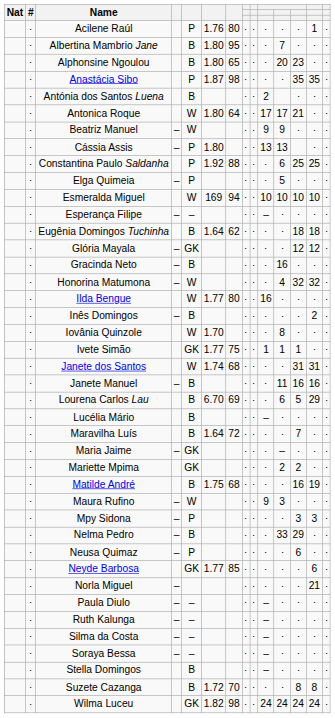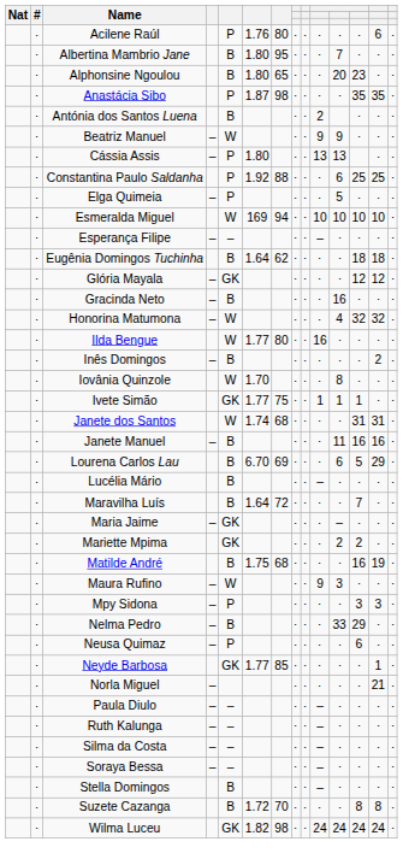 <table class="wikitable plainrowheaders sortable" style="text-align:center">
 <tr>
 <th scope="col" rowspan="3">Nat</th>
 <th scope="col" rowspan="3">#</th>
 <th scope="col" rowspan="3">Name</th>
 <th scope="col" rowspan="3"></th>
 <th scope="col" rowspan="3"></th>
 <th scope="col" rowspan="3"></th>
 <th scope="col" rowspan="3"></th>
 <th colspan="1"></th>
 <th colspan="1"></th>
 <th colspan="3"></th>
 <th colspan="1"></th>
 <th colspan="1"></th>
 </tr>
 <tr>
 <th colspan="1"></th>
 <th colspan="1"></th>
 <th colspan="1"></th>
 <th colspan="1"></th>
 <th colspan="1"></th>
 <th colspan="1"></th>
 <th colspan="1"></th>
 </tr>
 <tr>
 <th scope="col" rowspan="1"></th>
 <th scope="col" rowspan="1"></th>
 <th scope="col" rowspan="1"></th>
 <th scope="col" rowspan="1"></th>
 <th scope="col" rowspan="1"></th>
 <th scope="col" rowspan="1"></th>
 <th scope="col" rowspan="1"></th>
 </tr>
 <tr>
 <td></td>
 <td>⋅</td>
 <td>Acilene Raúl</td>
 <td></td>
 <td>P</td>
 <td>1.76</td>
 <td>80</td>
 <td>⋅</td>
 <td>⋅</td>
 <td>⋅</td>
 <td>⋅</td>
 <td>⋅</td>
-<td data-sort-value="01">1</td>
+<td data-sort-value="06">6</td>
 <td>⋅</td>
 </tr>
 <tr>
 <td></td>
 <td>⋅</td>
 <td>Albertina Mambrio <em>Jane</em></td>
 <td></td>
 <td data-sort-value="2">B</td>
 <td>1.80</td>
 <td>95</td>
 <td>⋅</td>
 <td>⋅</td>
 <td>⋅</td>
 <td data-sort-value="07">7</td>
 <td>⋅</td>
 <td>⋅</td>
 <td>⋅</td>
 </tr>
 <tr>
 <td></td>
 <td>⋅</td>
 <td>Alphonsine Ngoulou</td>
 <td></td>
 <td data-sort-value="2">B</td>
 <td>1.80</td>
 <td>65</td>
 <td>⋅</td>
 <td>⋅</td>
 <td>⋅</td>
 <td>20</td>
 <td>23</td>
 <td>⋅</td>
 <td>⋅</td>
 </tr>
 <tr>
 <td></td>
 <td>⋅</td>
 <td><a href='#'>Anastácia Sibo</a></td>
 <td></td>
 <td>P</td>
 <td>1.87</td>
 <td>98</td>
 <td>⋅</td>
 <td>⋅</td>
 <td>⋅</td>
 <td>⋅</td>
 <td>35</td>
 <td>35</td>
 <td>⋅</td>
 </tr>
 <tr>
 <td></td>
 <td>⋅</td>
 <td data-sort-value="Antonia">Antónia dos Santos <em>Luena</em></td>
 <td></td>
 <td data-sort-value="2">B</td>
 <td></td>
 <td></td>
 <td>⋅</td>
 <td>⋅</td>
 <td data-sort-value="02">2</td>
 <td data-sort-value="⋅"><a href='#'></a></td>
 <td>⋅</td>
-<td>⋅</td>
-<td>⋅</td>
-</tr>
-<tr>
-<td></td>
-<td>⋅</td>
-<td>Antonica Roque</td>
-<td></td>
-<td data-sort-value="3">W</td>
-<td>1.80</td>
-<td>64</td>
-<td>⋅</td>
-<td>⋅</td>
-<td>17</td>
-<td>17</td>
-<td>21</td>
 <td>⋅</td>
 <td>⋅</td>
 </tr>
 <tr>
 <td></td>
 <td>⋅</td>
 <td>Beatriz Manuel</td>
 <td>–</td>
 <td data-sort-value="3">W</td>
 <td></td>
 <td></td>
 <td>⋅</td>
 <td>⋅</td>
 <td data-sort-value="09">9</td>
 <td data-sort-value="09">9</td>
 <td>⋅</td>
 <td>⋅</td>
 <td>⋅</td>
 </tr>
 <tr>
 <td></td>
 <td>⋅</td>
 <td data-sort-value="Cassia">Cássia Assis</td>
 <td>–</td>
 <td>P</td>
 <td>1.80</td>
 <td></td>
 <td>⋅</td>
 <td>⋅</td>
 <td>13</td>
 <td>13</td>
 <td data-sort-value="⋅"><a href='#'></a></td>
 <td>⋅</td>
 <td>⋅</td>
 </tr>
 <tr>
 <td></td>
 <td>⋅</td>
 <td>Constantina Paulo <em>Saldanha</em></td>
 <td></td>
 <td>P</td>
 <td>1.92</td>
 <td>88</td>
 <td>⋅</td>
 <td>⋅</td>
 <td>⋅</td>
 <td data-sort-value="06">6</td>
 <td>25</td>
 <td>25</td>
 <td>⋅</td>
 </tr>
 <tr>
 <td></td>
 <td>⋅</td>
 <td>Elga Quimeia</td>
 <td>–</td>
 <td>P</td>
 <td></td>
 <td></td>
 <td>⋅</td>
 <td>⋅</td>
 <td>⋅</td>
 <td data-sort-value="05">5</td>
 <td>⋅</td>
 <td>⋅</td>
 <td>⋅</td>
 </tr>
 <tr>
 <td></td>
 <td>⋅</td>
 <td>Esmeralda Miguel</td>
 <td></td>
 <td>W</td>
 <td>169</td>
 <td>94</td>
 <td>⋅</td>
 <td>⋅</td>
 <td>10</td>
 <td>10</td>
 <td>10</td>
 <td>10</td>
 <td>⋅</td>
 </tr>
 <tr>
 <td></td>
 <td>⋅</td>
 <td>Esperança Filipe</td>
 <td>–</td>
 <td>–</td>
 <td></td>
 <td></td>
 <td>⋅</td>
 <td>⋅</td>
 <td>–</td>
 <td>⋅</td>
 <td>⋅</td>
 <td>⋅</td>
 <td>⋅</td>
 </tr>
 <tr>
 <td></td>
 <td>⋅</td>
 <td>Eugênia Domingos <em>Tuchinha</em></td>
 <td></td>
 <td data-sort-value="2">B</td>
 <td>1.64</td>
 <td>62</td>
 <td>⋅</td>
 <td>⋅</td>
 <td>⋅</td>
 <td>⋅</td>
 <td>18</td>
 <td>18</td>
 <td>⋅</td>
 </tr>
 <tr>
 <td></td>
 <td>⋅</td>
 <td>Glória Mayala</td>
 <td>–</td>
 <td data-sort-value="1">GK</td>
 <td></td>
 <td></td>
 <td>⋅</td>
 <td>⋅</td>
 <td>⋅</td>
 <td>⋅</td>
 <td>12</td>
 <td>12</td>
 <td>⋅</td>
 </tr>
 <tr>
 <td></td>
 <td>⋅</td>
 <td>Gracinda Neto</td>
 <td>–</td>
 <td data-sort-value="2">B</td>
 <td></td>
 <td></td>
 <td>⋅</td>
 <td>⋅</td>
 <td>⋅</td>
 <td>16</td>
 <td>⋅</td>
 <td>⋅</td>
 <td>⋅</td>
 </tr>
 <tr>
 <td></td>
 <td>⋅</td>
 <td>Honorina Matumona</td>
 <td>–</td>
 <td data-sort-value="3">W</td>
 <td></td>
 <td></td>
 <td>⋅</td>
 <td>⋅</td>
 <td>⋅</td>
 <td data-sort-value="04">4</td>
 <td>32</td>
 <td>32</td>
 <td>⋅</td>
 </tr>
 <tr>
 <td></td>
 <td>⋅</td>
 <td><a href='#'>Ilda Bengue</a></td>
 <td></td>
 <td data-sort-value="3">W</td>
 <td>1.77</td>
 <td>80</td>
 <td>⋅</td>
 <td>⋅</td>
 <td>16</td>
 <td>⋅</td>
 <td>⋅</td>
 <td>⋅</td>
 <td>⋅</td>
 </tr>
 <tr>
 <td></td>
 <td>⋅</td>
 <td>Inês Domingos</td>
 <td>–</td>
 <td data-sort-value="2">B</td>
 <td></td>
 <td></td>
 <td>⋅</td>
 <td>⋅</td>
 <td>⋅</td>
 <td>⋅</td>
 <td>⋅</td>
 <td data-sort-value="02">2</td>
 <td>⋅</td>
 </tr>
 <tr>
 <td></td>
 <td>⋅</td>
 <td>Iovânia Quinzole</td>
 <td></td>
 <td data-sort-value="3">W</td>
 <td>1.70</td>
 <td></td>
 <td>⋅</td>
 <td>⋅</td>
 <td>⋅</td>
 <td data-sort-value="08">8</td>
 <td>⋅</td>
 <td>⋅</td>
 <td>⋅</td>
 </tr>
 <tr>
 <td></td>
 <td>⋅</td>
 <td>Ivete Simão</td>
 <td></td>
 <td data-sort-value="1">GK</td>
 <td>1.77</td>
 <td>75</td>
 <td>⋅</td>
 <td>⋅</td>
 <td data-sort-value="01">1</td>
 <td data-sort-value="01">1</td>
 <td data-sort-value="01">1</td>
 <td>⋅</td>
 <td>⋅</td>
 </tr>
 <tr>
 <td></td>
 <td>⋅</td>
 <td><a href='#'>Janete dos Santos</a></td>
 <td></td>
 <td data-sort-value="3">W</td>
 <td>1.74</td>
 <td>68</td>
 <td>⋅</td>
 <td>⋅</td>
 <td>⋅</td>
 <td>⋅</td>
 <td>31</td>
 <td>31</td>
 <td>⋅</td>
 </tr>
 <tr>
 <td></td>
 <td>⋅</td>
 <td>Janete Manuel</td>
 <td>–</td>
 <td data-sort-value="2">B</td>
 <td></td>
 <td></td>
 <td>⋅</td>
 <td>⋅</td>
 <td>⋅</td>
 <td>11</td>
 <td>16</td>
 <td>16</td>
 <td>⋅</td>
 </tr>
 <tr>
 <td></td>
 <td>⋅</td>
 <td>Lourena Carlos <em>Lau</em></td>
 <td></td>
 <td data-sort-value="2">B</td>
 <td>6.70</td>
 <td>69</td>
 <td>⋅</td>
 <td>⋅</td>
 <td>⋅</td>
 <td data-sort-value="06">6</td>
 <td data-sort-value="05">5</td>
 <td>29</td>
 <td>⋅</td>
 </tr>
 <tr>
 <td></td>
 <td>⋅</td>
 <td>Lucélia Mário</td>
 <td></td>
 <td data-sort-value="2">B</td>
 <td></td>
 <td></td>
 <td>⋅</td>
 <td>⋅</td>
 <td>–</td>
 <td>⋅</td>
 <td>⋅</td>
 <td>⋅</td>
 <td>⋅</td>
 </tr>
 <tr>
 <td></td>
 <td>⋅</td>
 <td>Maravilha Luís</td>
 <td></td>
 <td data-sort-value="2">B</td>
 <td>1.64</td>
 <td>72</td>
 <td>⋅</td>
 <td>⋅</td>
 <td>⋅</td>
 <td>⋅</td>
 <td data-sort-value="07">7</td>
 <td>⋅</td>
 <td>⋅</td>
 </tr>
 <tr>
 <td></td>
 <td>⋅</td>
 <td>Maria Jaime</td>
 <td>–</td>
 <td data-sort-value="1">GK</td>
 <td></td>
 <td></td>
 <td>⋅</td>
 <td>⋅</td>
 <td>⋅</td>
 <td>–</td>
 <td>⋅</td>
 <td>⋅</td>
 <td>⋅</td>
 </tr>
 <tr>
 <td></td>
 <td>⋅</td>
 <td>Mariette Mpima</td>
 <td></td>
 <td data-sort-value="1">GK</td>
 <td></td>
 <td></td>
 <td>⋅</td>
 <td>⋅</td>
 <td>⋅</td>
 <td data-sort-value="02">2</td>
 <td data-sort-value="02">2</td>
 <td>⋅</td>
 <td>⋅</td>
 </tr>
 <tr>
 <td></td>
 <td>⋅</td>
 <td><a href='#'>Matilde André</a></td>
 <td></td>
 <td data-sort-value="2">B</td>
 <td>1.75</td>
 <td>68</td>
 <td>⋅</td>
 <td>⋅</td>
 <td>⋅</td>
 <td>⋅</td>
 <td>16</td>
 <td>19</td>
 <td>⋅</td>
 </tr>
 <tr>
 <td></td>
 <td>⋅</td>
 <td>Maura Rufino</td>
 <td>–</td>
 <td data-sort-value="3">W</td>
 <td></td>
 <td></td>
 <td>⋅</td>
 <td>⋅</td>
 <td data-sort-value="09">9</td>
 <td data-sort-value="03">3</td>
 <td>⋅</td>
 <td>⋅</td>
 <td>⋅</td>
 </tr>
 <tr>
 <td></td>
 <td>⋅</td>
 <td>Mpy Sidona</td>
 <td>–</td>
 <td>P</td>
 <td></td>
 <td></td>
 <td>⋅</td>
 <td>⋅</td>
 <td>⋅</td>
 <td>⋅</td>
 <td data-sort-value="03">3</td>
 <td data-sort-value="03">3</td>
 <td>⋅</td>
 </tr>
 <tr>
 <td></td>
 <td>⋅</td>
 <td>Nelma Pedro</td>
 <td>–</td>
 <td data-sort-value="2">B</td>
 <td></td>
 <td></td>
 <td>⋅</td>
 <td>⋅</td>
 <td>⋅</td>
 <td>33</td>
 <td>29</td>
 <td>⋅</td>
 <td>⋅</td>
 </tr>
 <tr>
 <td></td>
 <td>⋅</td>
 <td>Neusa Quimaz</td>
 <td>–</td>
 <td>P</td>
 <td></td>
 <td></td>
 <td>⋅</td>
 <td>⋅</td>
 <td>⋅</td>
 <td>⋅</td>
 <td data-sort-value="06">6</td>
 <td>⋅</td>
 <td>⋅</td>
 </tr>
 <tr>
 <td></td>
 <td>⋅</td>
 <td><a href='#'>Neyde Barbosa</a></td>
 <td></td>
 <td data-sort-value="1">GK</td>
 <td>1.77</td>
 <td>85</td>
 <td>⋅</td>
 <td>⋅</td>
 <td>⋅</td>
 <td>⋅</td>
 <td>⋅</td>
-<td data-sort-value="06">6</td>
+<td data-sort-value="01">1</td>
 <td>⋅</td>
 </tr>
 <tr>
 <td></td>
 <td>⋅</td>
 <td>Norla Miguel</td>
 <td>–</td>
 <td></td>
 <td></td>
 <td></td>
 <td>⋅</td>
 <td>⋅</td>
 <td>⋅</td>
 <td>⋅</td>
 <td>⋅</td>
 <td>21</td>
 <td>⋅</td>
 </tr>
 <tr>
 <td></td>
 <td>⋅</td>
 <td>Paula Diulo</td>
 <td>–</td>
 <td>–</td>
 <td></td>
 <td></td>
 <td>⋅</td>
 <td>⋅</td>
 <td>–</td>
 <td>⋅</td>
 <td>⋅</td>
 <td>⋅</td>
 <td>⋅</td>
 </tr>
 <tr>
 <td></td>
 <td>⋅</td>
 <td>Ruth Kalunga</td>
 <td>–</td>
 <td>–</td>
 <td></td>
 <td></td>
 <td>⋅</td>
 <td>⋅</td>
 <td>–</td>
 <td>⋅</td>
 <td>⋅</td>
 <td>⋅</td>
 <td>⋅</td>
 </tr>
 <tr>
 <td></td>
 <td>⋅</td>
 <td>Silma da Costa</td>
 <td>–</td>
 <td>–</td>
 <td></td>
 <td></td>
 <td>⋅</td>
 <td>⋅</td>
 <td>–</td>
 <td>⋅</td>
 <td>⋅</td>
 <td>⋅</td>
 <td>⋅</td>
 </tr>
 <tr>
 <td></td>
 <td>⋅</td>
 <td>Soraya Bessa</td>
 <td>–</td>
 <td>–</td>
 <td></td>
 <td></td>
 <td>⋅</td>
 <td>⋅</td>
 <td>–</td>
 <td>⋅</td>
 <td>⋅</td>
 <td>⋅</td>
 <td>⋅</td>
 </tr>
 <tr>
 <td></td>
 <td>⋅</td>
 <td>Stella Domingos</td>
 <td></td>
 <td data-sort-value="2">B</td>
 <td></td>
 <td></td>
 <td>⋅</td>
 <td>⋅</td>
 <td>–</td>
 <td>⋅</td>
 <td>⋅</td>
 <td>⋅</td>
 <td>⋅</td>
 </tr>
 <tr>
 <td></td>
 <td>⋅</td>
 <td>Suzete Cazanga</td>
 <td></td>
 <td data-sort-value="2">B</td>
 <td>1.72</td>
 <td>70</td>
 <td>⋅</td>
 <td>⋅</td>
 <td>⋅</td>
 <td>⋅</td>
 <td data-sort-value="08">8</td>
 <td data-sort-value="08">8</td>
 <td>⋅</td>
 </tr>
 <tr>
 <td></td>
 <td>⋅</td>
 <td>Wilma Luceu</td>
 <td></td>
 <td data-sort-value="1">GK</td>
 <td>1.82</td>
 <td>98</td>
 <td>⋅</td>
 <td>⋅</td>
 <td>24</td>
 <td>24</td>
 <td>24</td>
 <td>24</td>
 <td>⋅</td>
 </tr>
 </table>
